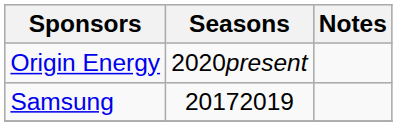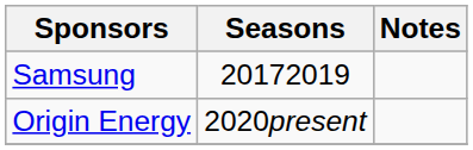 <table class="wikitable collapsible">
 <tr>
 <th>Sponsors</th>
 <th>Seasons</th>
 <th>Notes</th>
 </tr>
 <tr>
+<td><a href='#'>Samsung</a></td>
+<td align=center>20172019</td>
+<td></td>
+</tr>
+<tr>
 <td><a href='#'>Origin Energy</a></td>
 <td align=center>2020<em>present</em></td>
 <td></td>
 </tr>
 <tr>
-<td><a href='#'>Samsung</a></td>
-<td align=center>20172019</td>
-<td></td>
-</tr>
-<tr>
 </tr>
 </table>
